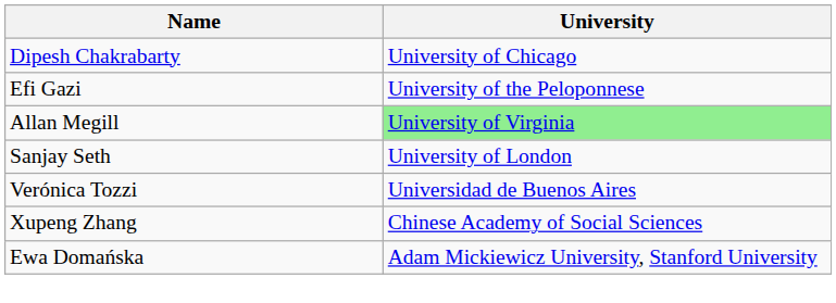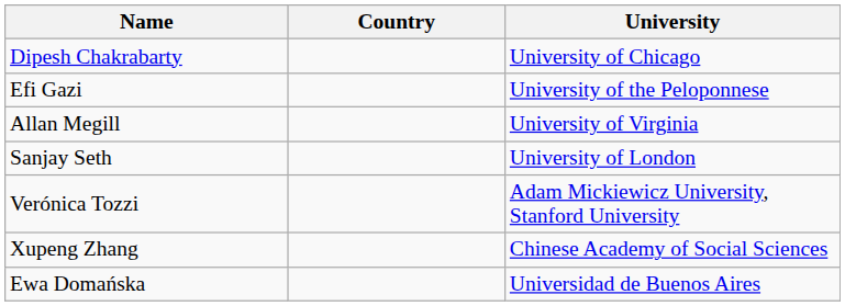 <table class="wikitable sortable" style="table-layout: fixed; width:100%">
 <tr>
 <th scope=col style="width: 100px">Name</th>
+<th scope=col style="width: 75px">Country</th>
 <th scope=col style="width: 120px">University</th>
 </tr>
 <tr>
 <td><a href='#'>Dipesh Chakrabarty</a></td>
+<td></td>
 <td><a href='#'>University of Chicago</a></td>
 </tr>
 <tr>
 <td>Efi Gazi</td>
+<td></td>
 <td><a href='#'>University of the Peloponnese</a></td>
 </tr>
 <tr>
 <td>Allan Megill</td>
-<td style="background: lightgreen;"><a href='#'>University of Virginia</a></td>
+<td></td>
+<td><a href='#'>University of Virginia</a></td>
 </tr>
 <tr>
 <td>Sanjay Seth</td>
+<td></td>
 <td><a href='#'>University of London</a></td>
 </tr>
 <tr>
 <td>Verónica Tozzi</td>
-<td><a href='#'>Universidad de Buenos Aires</a></td>
+<td></td>
+<td><a href='#'>Adam Mickiewicz University</a>, <a href='#'>Stanford University</a></td>
 </tr>
 <tr>
 <td>Xupeng Zhang</td>
+<td></td>
 <td><a href='#'>Chinese Academy of Social Sciences</a></td>
 </tr>
 <tr>
 <td>Ewa Domańska</td>
-<td><a href='#'>Adam Mickiewicz University</a>, <a href='#'>Stanford University</a></td>
+<td></td>
+<td><a href='#'>Universidad de Buenos Aires</a></td>
 </tr>
 </table>
